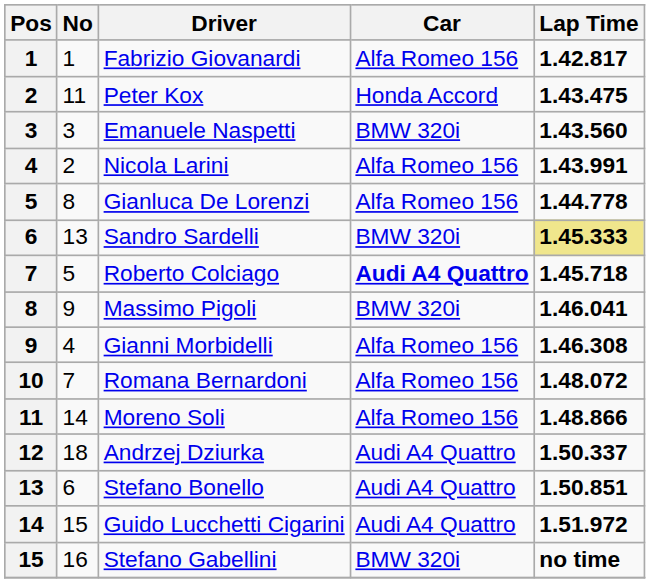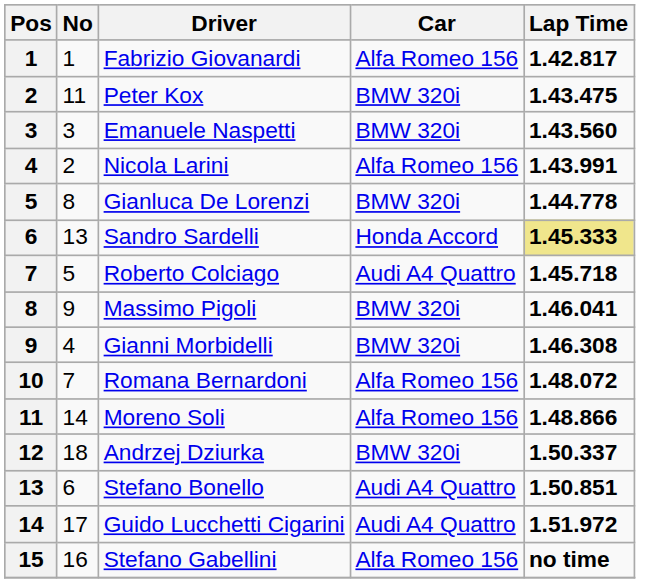 <table class="wikitable" style="font-size: 85%;">
 <tr>
 <th>Pos</th>
 <th>No</th>
 <th>Driver</th>
 <th>Car</th>
 <th>Lap Time</th>
 </tr>
 <tr>
 <th>1</th>
 <td>1</td>
 <td> <a href='#'>Fabrizio Giovanardi</a></td>
 <td><a href='#'>Alfa Romeo 156</a></td>
 <td><strong>1.42.817</strong></td>
 </tr>
 <tr>
 <th>2</th>
 <td>11</td>
 <td> <a href='#'>Peter Kox</a></td>
-<td><a href='#'>Honda Accord</a></td>
+<td><a href='#'>BMW 320i</a></td>
 <td><strong>1.43.475</strong></td>
 </tr>
 <tr>
 <th>3</th>
 <td>3</td>
 <td> <a href='#'>Emanuele Naspetti</a></td>
 <td><a href='#'>BMW 320i</a></td>
 <td><strong>1.43.560</strong></td>
 </tr>
 <tr>
 <th>4</th>
 <td>2</td>
 <td> <a href='#'>Nicola Larini</a></td>
 <td><a href='#'>Alfa Romeo 156</a></td>
 <td><strong>1.43.991</strong></td>
 </tr>
 <tr>
 <th>5</th>
 <td>8</td>
 <td> <a href='#'>Gianluca De Lorenzi</a></td>
-<td><a href='#'>Alfa Romeo 156</a></td>
+<td><a href='#'>BMW 320i</a></td>
 <td><strong>1.44.778</strong></td>
 </tr>
 <tr>
 <th>6</th>
 <td>13</td>
 <td> <a href='#'>Sandro Sardelli</a></td>
-<td><a href='#'>BMW 320i</a></td>
+<td><a href='#'>Honda Accord</a></td>
 <td style="background: khaki;"><strong>1.45.333</strong></td>
 </tr>
 <tr>
 <th>7</th>
 <td>5</td>
 <td> <a href='#'>Roberto Colciago</a></td>
-<td><strong><a href='#'>Audi A4 Quattro</a></strong></td>
+<td><a href='#'>Audi A4 Quattro</a></td>
 <td><strong>1.45.718</strong></td>
 </tr>
 <tr>
 <th>8</th>
 <td>9</td>
 <td> <a href='#'>Massimo Pigoli</a></td>
 <td><a href='#'>BMW 320i</a></td>
 <td><strong>1.46.041</strong></td>
 </tr>
 <tr>
 <th>9</th>
 <td>4</td>
 <td> <a href='#'>Gianni Morbidelli</a></td>
-<td><a href='#'>Alfa Romeo 156</a></td>
+<td><a href='#'>BMW 320i</a></td>
 <td><strong>1.46.308</strong></td>
 </tr>
 <tr>
 <th>10</th>
 <td>7</td>
 <td> <a href='#'>Romana Bernardoni</a></td>
 <td><a href='#'>Alfa Romeo 156</a></td>
 <td><strong>1.48.072</strong></td>
 </tr>
 <tr>
 <th>11</th>
 <td>14</td>
 <td> <a href='#'>Moreno Soli</a></td>
 <td><a href='#'>Alfa Romeo 156</a></td>
 <td><strong>1.48.866</strong></td>
 </tr>
 <tr>
 <th>12</th>
 <td>18</td>
 <td> <a href='#'>Andrzej Dziurka</a></td>
-<td><a href='#'>Audi A4 Quattro</a></td>
+<td><a href='#'>BMW 320i</a></td>
 <td><strong>1.50.337</strong></td>
 </tr>
 <tr>
 <th>13</th>
 <td>6</td>
 <td> <a href='#'>Stefano Bonello</a></td>
 <td><a href='#'>Audi A4 Quattro</a></td>
 <td><strong>1.50.851</strong></td>
 </tr>
 <tr>
 <th>14</th>
-<td>15</td>
+<td>17</td>
 <td> <a href='#'>Guido Lucchetti Cigarini</a></td>
 <td><a href='#'>Audi A4 Quattro</a></td>
 <td><strong>1.51.972</strong></td>
 </tr>
 <tr>
 <th>15</th>
 <td>16</td>
 <td> <a href='#'>Stefano Gabellini</a></td>
-<td><a href='#'>BMW 320i</a></td>
+<td><a href='#'>Alfa Romeo 156</a></td>
 <td><strong>no time</strong></td>
 </tr>
 <tr>
 </tr>
 </table>
